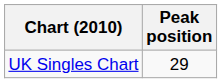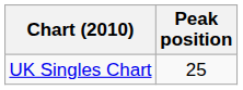 <table class="wikitable">
 <tr>
 <th>Chart (2010)</th>
 <th>Peak<br>position</th>
 </tr>
 <tr>
 <td><a href='#'>UK Singles Chart</a></td>
-<td style="text-align:center;">29</td>
+<td style="text-align:center;">25</td>
 </tr>
 </table>
